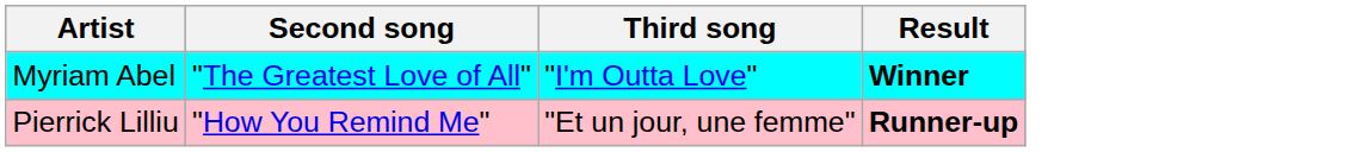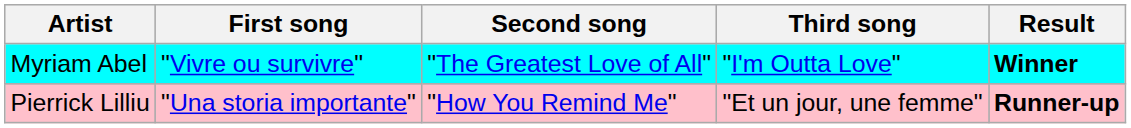 <table class=wikitable>
 <tr>
 <th>Artist</th>
+<th>First song</th>
 <th>Second song</th>
 <th>Third song</th>
 <th>Result</th>
 </tr>
 <tr style="background:cyan;">
 <td>Myriam Abel</td>
+<td>"<a href='#'>Vivre ou survivre</a>"</td>
 <td>"<a href='#'>The Greatest Love of All</a>"</td>
 <td>"<a href='#'>I'm Outta Love</a>"</td>
 <td><strong>Winner</strong></td>
 </tr>
 <tr style="background:pink;">
 <td>Pierrick Lilliu</td>
+<td>"<a href='#'>Una storia importante</a>"</td>
 <td>"<a href='#'>How You Remind Me</a>"</td>
 <td>"Et un jour, une femme"</td>
 <td><strong>Runner-up</strong></td>
 </tr>
 </table>
